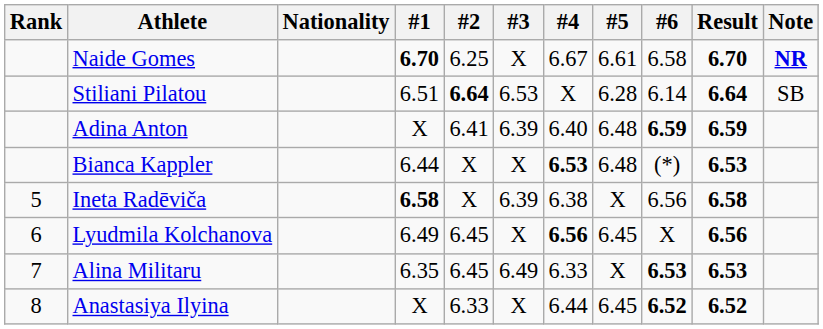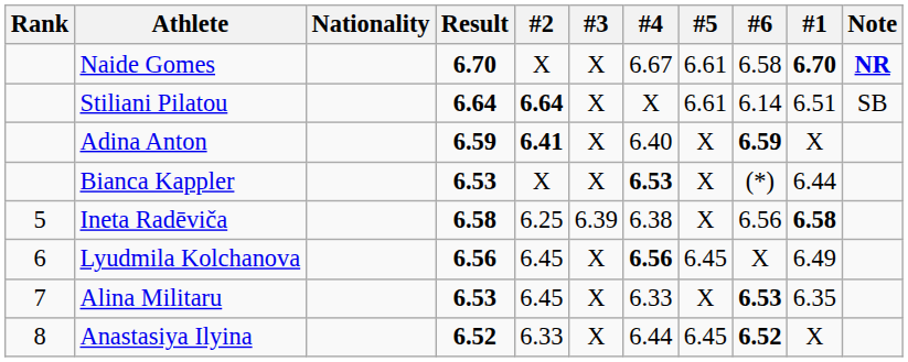 <table class="wikitable" style="text-align:center">
 <tr>
 <th>Rank</th>
 <th>Athlete</th>
 <th>Nationality</th>
-<th>#1</th>
+<th>Result</th>
 <th>#2</th>
 <th>#3</th>
 <th>#4</th>
 <th>#5</th>
 <th>#6</th>
-<th>Result</th>
+<th>#1</th>
 <th>Note</th>
 </tr>
 <tr>
 <td></td>
 <td align=left><a href='#'>Naide Gomes</a></td>
 <td align=left></td>
 <td><strong>6.70</strong></td>
-<td>6.25</td>
+<td>X</td>
 <td>X</td>
 <td>6.67</td>
 <td>6.61</td>
 <td>6.58</td>
 <td><strong>6.70</strong></td>
 <td><strong><a href='#'>NR</a></strong></td>
 </tr>
 <tr>
 <td></td>
 <td align=left><a href='#'>Stiliani Pilatou</a></td>
 <td align=left></td>
+<td><strong>6.64</strong></td>
+<td><strong>6.64</strong></td>
+<td>X</td>
+<td>X</td>
+<td>6.61</td>
+<td>6.14</td>
 <td>6.51</td>
-<td><strong>6.64</strong></td>
-<td>6.53</td>
-<td>X</td>
-<td>6.28</td>
-<td>6.14</td>
-<td><strong>6.64</strong></td>
 <td>SB</td>
 </tr>
 <tr>
 <td></td>
 <td align=left><a href='#'>Adina Anton</a></td>
 <td align=left></td>
+<td><strong>6.59</strong></td>
+<td><strong>6.41</strong></td>
 <td>X</td>
-<td>6.41</td>
-<td>6.39</td>
 <td>6.40</td>
-<td>6.48</td>
+<td>X</td>
 <td><strong>6.59</strong></td>
-<td><strong>6.59</strong></td>
+<td>X</td>
 <td></td>
 </tr>
 <tr>
 <td></td>
 <td align=left><a href='#'>Bianca Kappler</a></td>
 <td align=left></td>
-<td>6.44</td>
+<td><strong>6.53</strong></td>
 <td>X</td>
 <td>X</td>
 <td><strong>6.53</strong></td>
-<td>6.48</td>
+<td>X</td>
 <td>(*)</td>
-<td><strong>6.53</strong></td>
+<td>6.44</td>
 <td></td>
 </tr>
 <tr>
 <td>5</td>
 <td align=left><a href='#'>Ineta Radēviča</a></td>
 <td align=left></td>
 <td><strong>6.58</strong></td>
-<td>X</td>
+<td>6.25</td>
 <td>6.39</td>
 <td>6.38</td>
 <td>X</td>
 <td>6.56</td>
 <td><strong>6.58</strong></td>
 <td></td>
 </tr>
 <tr>
 <td>6</td>
 <td align=left><a href='#'>Lyudmila Kolchanova</a></td>
 <td align=left></td>
-<td>6.49</td>
+<td><strong>6.56</strong></td>
 <td>6.45</td>
 <td>X</td>
 <td><strong>6.56</strong></td>
 <td>6.45</td>
 <td>X</td>
-<td><strong>6.56</strong></td>
+<td>6.49</td>
 <td></td>
 </tr>
 <tr>
 <td>7</td>
 <td align=left><a href='#'>Alina Militaru</a></td>
 <td align=left></td>
-<td>6.35</td>
+<td><strong>6.53</strong></td>
 <td>6.45</td>
-<td>6.49</td>
+<td>X</td>
 <td>6.33</td>
 <td>X</td>
 <td><strong>6.53</strong></td>
-<td><strong>6.53</strong></td>
+<td>6.35</td>
 <td></td>
 </tr>
 <tr>
 <td>8</td>
 <td align=left><a href='#'>Anastasiya Ilyina</a></td>
 <td align=left></td>
-<td>X</td>
+<td><strong>6.52</strong></td>
 <td>6.33</td>
 <td>X</td>
 <td>6.44</td>
 <td>6.45</td>
 <td><strong>6.52</strong></td>
-<td><strong>6.52</strong></td>
+<td>X</td>
 <td></td>
 </tr>
 </table>
